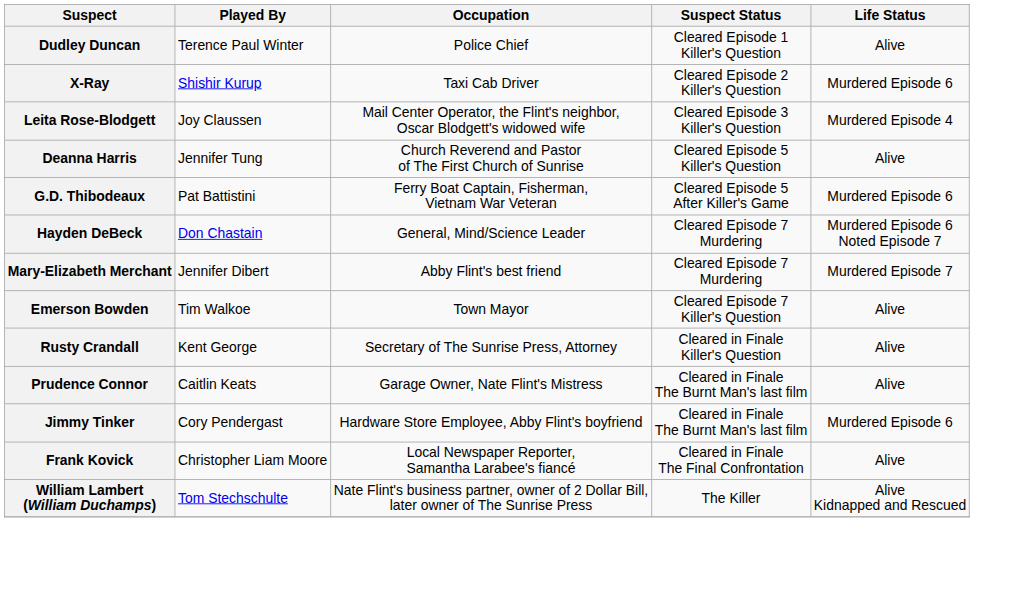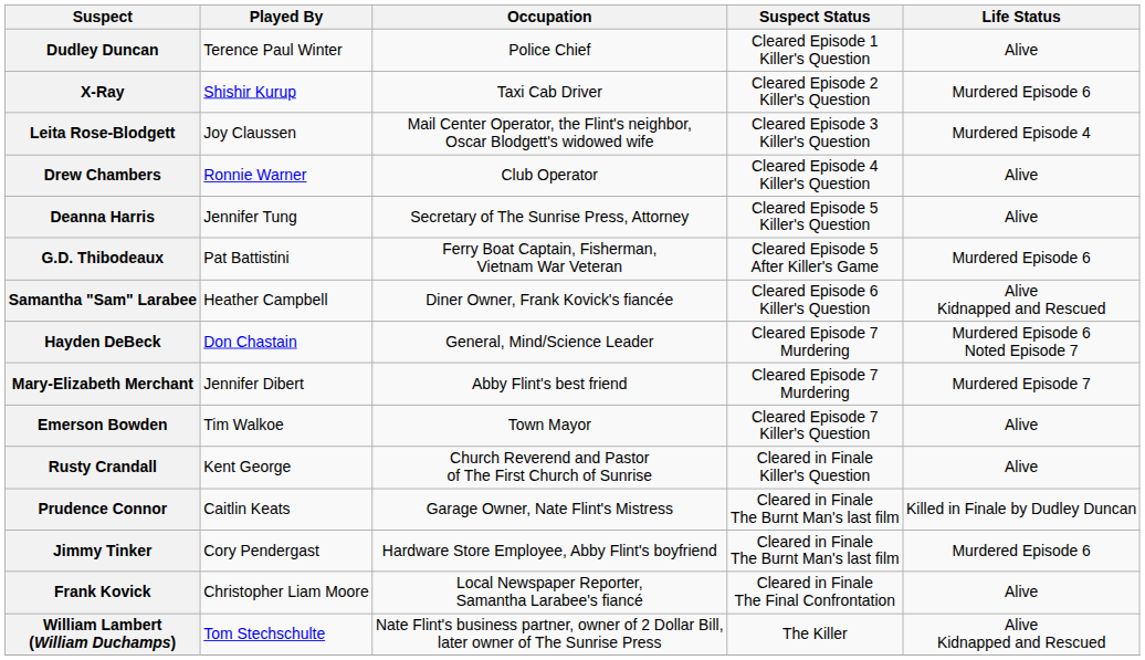 <table class="wikitable">
 <tr>
 <th>Suspect</th>
 <th>Played By</th>
 <th>Occupation</th>
 <th>Suspect Status</th>
 <th>Life Status</th>
 </tr>
 <tr>
 <th>Dudley Duncan</th>
 <td>Terence Paul Winter</td>
 <td align="center">Police Chief</td>
 <td align="center">Cleared Episode 1<br>Killer's Question</td>
 <td align="center">Alive</td>
 </tr>
 <tr>
 <th>X-Ray</th>
 <td><a href='#'>Shishir Kurup</a></td>
 <td align="center">Taxi Cab Driver</td>
 <td align="center">Cleared Episode 2<br>Killer's Question</td>
 <td align="center">Murdered Episode 6</td>
 </tr>
 <tr>
 <th>Leita Rose-Blodgett</th>
 <td>Joy Claussen</td>
 <td align="center">Mail Center Operator, the Flint's neighbor,<br>Oscar Blodgett's widowed wife</td>
 <td align="center">Cleared Episode 3<br>Killer's Question</td>
 <td align="center">Murdered Episode 4</td>
 </tr>
 <tr>
+<th>Drew Chambers</th>
+<td><a href='#'>Ronnie Warner</a></td>
+<td align="center">Club Operator</td>
+<td align="center">Cleared Episode 4<br>Killer's Question</td>
+<td align="center">Alive</td>
+</tr>
+<tr>
 <th>Deanna Harris</th>
 <td>Jennifer Tung</td>
-<td align="center">Church Reverend and Pastor<br>of The First Church of Sunrise</td>
+<td align="center">Secretary of The Sunrise Press, Attorney</td>
 <td align="center">Cleared Episode 5<br>Killer's Question</td>
 <td align="center">Alive</td>
 </tr>
 <tr>
 <th>G.D. Thibodeaux</th>
 <td>Pat Battistini</td>
 <td align="center">Ferry Boat Captain, Fisherman,<br>Vietnam War Veteran</td>
 <td align="center">Cleared Episode 5<br>After Killer's Game</td>
 <td align="center">Murdered Episode 6</td>
+</tr>
+<tr>
+<th>Samantha "Sam" Larabee</th>
+<td>Heather Campbell</td>
+<td align="center">Diner Owner, Frank Kovick's fiancée</td>
+<td align="center">Cleared Episode 6<br>Killer's Question</td>
+<td align="center">Alive<br>Kidnapped and Rescued</td>
 </tr>
 <tr>
 <th>Hayden DeBeck</th>
 <td><a href='#'>Don Chastain</a></td>
 <td align="center">General, Mind/Science Leader</td>
 <td align="center">Cleared Episode 7<br>Murdering</td>
 <td align="center">Murdered Episode 6<br>Noted Episode 7</td>
 </tr>
 <tr>
 <th>Mary-Elizabeth Merchant</th>
 <td>Jennifer Dibert</td>
 <td align="center">Abby Flint's best friend</td>
 <td align="center">Cleared Episode 7<br>Murdering</td>
 <td align="center">Murdered Episode 7</td>
 </tr>
 <tr>
 <th>Emerson Bowden</th>
 <td>Tim Walkoe</td>
 <td align="center">Town Mayor</td>
 <td align="center">Cleared Episode 7<br>Killer's Question</td>
 <td align="center">Alive</td>
 </tr>
 <tr>
 <th>Rusty Crandall</th>
 <td>Kent George</td>
-<td align="center">Secretary of The Sunrise Press, Attorney</td>
+<td align="center">Church Reverend and Pastor<br>of The First Church of Sunrise</td>
 <td align="center">Cleared in Finale<br>Killer's Question</td>
 <td align="center">Alive</td>
 </tr>
 <tr>
 <th>Prudence Connor</th>
 <td>Caitlin Keats</td>
 <td align="center">Garage Owner, Nate Flint's Mistress</td>
 <td align="center">Cleared in Finale<br>The Burnt Man's last film</td>
-<td align="center">Alive</td>
+<td align="center">Killed in Finale by Dudley Duncan</td>
 </tr>
 <tr>
 <th>Jimmy Tinker</th>
 <td>Cory Pendergast</td>
 <td align="center">Hardware Store Employee, Abby Flint's boyfriend</td>
 <td align="center">Cleared in Finale<br>The Burnt Man's last film</td>
 <td align="center">Murdered Episode 6</td>
 </tr>
 <tr>
 <th>Frank Kovick</th>
 <td>Christopher Liam Moore</td>
 <td align="center">Local Newspaper Reporter,<br>Samantha Larabee's fiancé</td>
 <td align="center">Cleared in Finale<br>The Final Confrontation</td>
 <td align="center">Alive</td>
 </tr>
 <tr>
 <th>William Lambert<br>(<em>William Duchamps</em>)</th>
 <td><a href='#'>Tom Stechschulte</a></td>
 <td align="center">Nate Flint's business partner, owner of 2 Dollar Bill,<br>later owner of The Sunrise Press</td>
 <td align="center">The Killer</td>
 <td align="center">Alive<br>Kidnapped and Rescued</td>
 </tr>
 <tr>
 </tr>
 </table>
